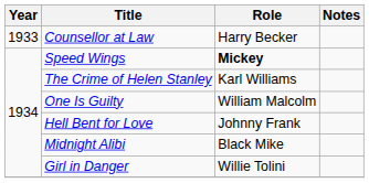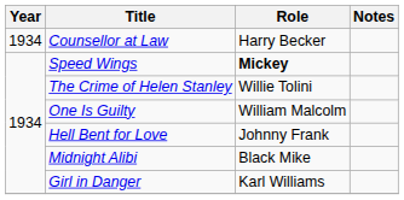 <table class="wikitable">
 <tr>
 <th>Year</th>
 <th>Title</th>
 <th>Role</th>
 <th>Notes</th>
 </tr>
 <tr>
-<td>1933</td>
+<td>1934</td>
 <td><em><a href='#'>Counsellor at Law</a></em></td>
 <td>Harry Becker</td>
 <td></td>
 </tr>
 <tr>
 <td rowspan="6">1934</td>
 <td><em><a href='#'>Speed Wings</a></em></td>
 <td><strong>Mickey</strong></td>
 <td></td>
 </tr>
 <tr>
 <td><em><a href='#'>The Crime of Helen Stanley</a></em></td>
-<td>Karl Williams</td>
+<td>Willie Tolini</td>
 <td></td>
 </tr>
 <tr>
 <td><em><a href='#'>One Is Guilty</a></em></td>
 <td>William Malcolm</td>
 <td></td>
 </tr>
 <tr>
 <td><em><a href='#'>Hell Bent for Love</a></em></td>
 <td>Johnny Frank</td>
 <td></td>
 </tr>
 <tr>
 <td><em><a href='#'>Midnight Alibi</a></em></td>
 <td>Black Mike</td>
 <td></td>
 </tr>
 <tr>
 <td><em><a href='#'>Girl in Danger</a></em></td>
-<td>Willie Tolini</td>
+<td>Karl Williams</td>
 <td></td>
 </tr>
 <tr>
 </tr>
 </table>
